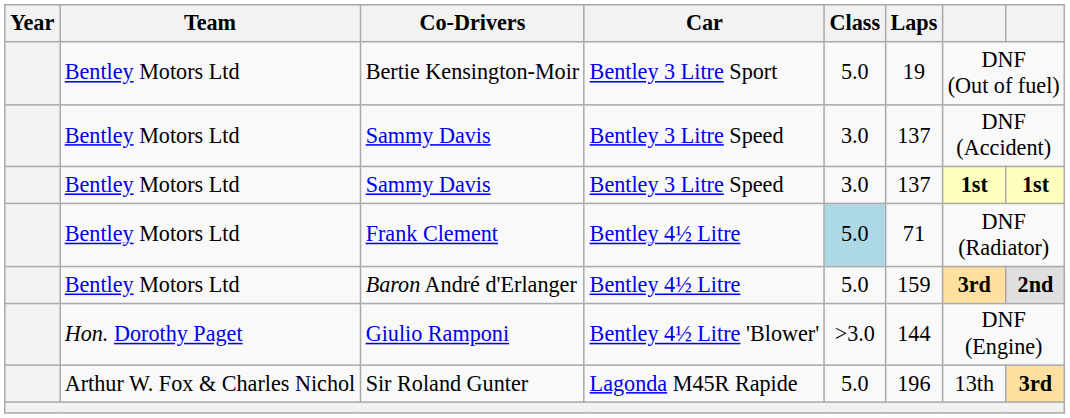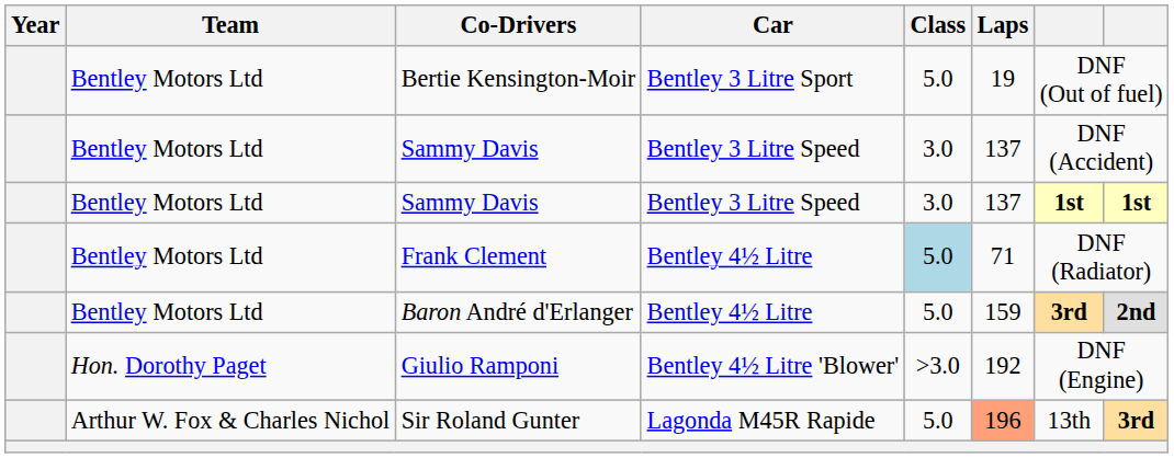 <table class="wikitable" style="text-align:center; font-size:90%">
 <tr>
 <th>Year</th>
 <th>Team</th>
 <th>Co-Drivers</th>
 <th>Car</th>
 <th>Class</th>
 <th>Laps</th>
 <th></th>
 <th></th>
 </tr>
 <tr>
 <th></th>
 <td align=left> <a href='#'>Bentley</a> Motors Ltd</td>
 <td align=left> Bertie Kensington-Moir</td>
 <td align=left><a href='#'>Bentley 3 Litre</a> Sport</td>
 <td>5.0</td>
 <td>19</td>
 <td colspan=2>DNF<br>(Out of fuel)</td>
 </tr>
 <tr>
 <th></th>
 <td align=left> <a href='#'>Bentley</a> Motors Ltd</td>
 <td align=left> <a href='#'>Sammy Davis</a></td>
 <td align=left><a href='#'>Bentley 3 Litre</a> Speed</td>
 <td>3.0</td>
 <td>137</td>
 <td colspan=2>DNF<br>(Accident)</td>
 </tr>
 <tr>
 <th></th>
 <td align=left> <a href='#'>Bentley</a> Motors Ltd</td>
 <td align=left> <a href='#'>Sammy Davis</a></td>
 <td align=left><a href='#'>Bentley 3 Litre</a> Speed</td>
 <td>3.0</td>
 <td>137</td>
 <td style="background:#ffffbf;"><strong>1st</strong></td>
 <td style="background:#ffffbf;"><strong>1st</strong></td>
 </tr>
 <tr>
 <th></th>
 <td align=left> <a href='#'>Bentley</a> Motors Ltd</td>
 <td align=left> <a href='#'>Frank Clement</a></td>
 <td align=left><a href='#'>Bentley 4½ Litre</a></td>
 <td style="background: lightblue;">5.0</td>
 <td>71</td>
 <td colspan=2>DNF<br>(Radiator)</td>
 </tr>
 <tr>
 <th></th>
 <td align=left> <a href='#'>Bentley</a> Motors Ltd</td>
 <td align=left> <em>Baron</em> André d'Erlanger</td>
 <td align=left><a href='#'>Bentley 4½ Litre</a></td>
 <td>5.0</td>
 <td>159</td>
 <td style="background:#ffdf9f;"><strong>3rd</strong></td>
 <td style="background:#dfdfdf;"><strong>2nd</strong></td>
 </tr>
 <tr>
 <th></th>
 <td align=left> <em>Hon. </em> <a href='#'>Dorothy Paget</a></td>
 <td align=left> <a href='#'>Giulio Ramponi</a></td>
 <td align=left><a href='#'>Bentley 4½ Litre</a> 'Blower'</td>
 <td>>3.0</td>
-<td>144</td>
+<td>192</td>
 <td colspan=2>DNF<br>(Engine)</td>
 </tr>
 <tr>
 <th></th>
 <td align=left> Arthur W. Fox & Charles Nichol</td>
 <td align=left> Sir Roland Gunter</td>
 <td align=left><a href='#'>Lagonda</a> M45R Rapide</td>
 <td>5.0</td>
-<td>196</td>
+<td style="background: lightsalmon;">196</td>
 <td>13th</td>
 <td style="background:#ffdf9f;"><strong>3rd</strong></td>
 </tr>
 <tr>
 <th colspan="8"></th>
 </tr>
 </table>
